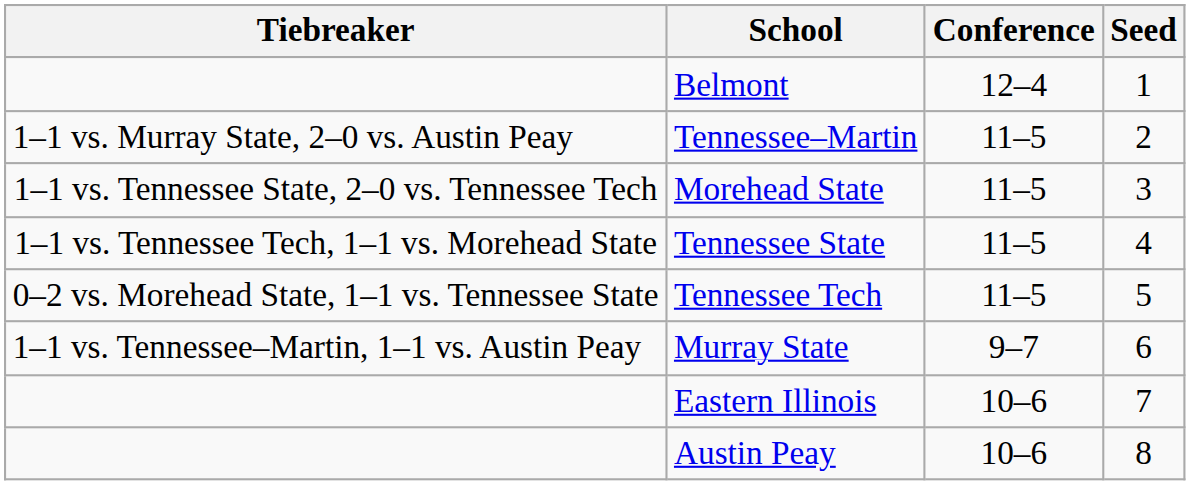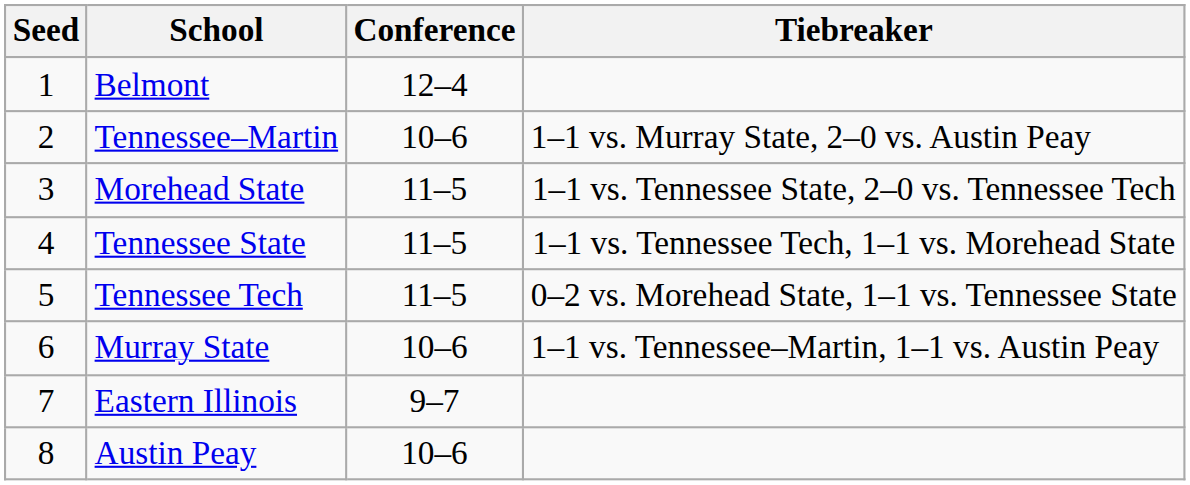 <table class="wikitable" style="text-align:center">
 <tr>
-<th>Tiebreaker</th>
+<th>Seed</th>
 <th>School</th>
 <th>Conference</th>
-<th>Seed</th>
+<th>Tiebreaker</th>
 </tr>
 <tr>
-<td></td>
+<td>1</td>
 <td style="text-align:left"><a href='#'>Belmont</a></td>
 <td>12–4</td>
-<td>1</td>
+<td></td>
 </tr>
 <tr>
+<td>2</td>
+<td style="text-align:left"><a href='#'>Tennessee–Martin</a></td>
+<td>10–6</td>
 <td style="text-align:left">1–1 vs. Murray State, 2–0 vs. Austin Peay</td>
-<td style="text-align:left"><a href='#'>Tennessee–Martin</a></td>
-<td>11–5</td>
-<td>2</td>
 </tr>
 <tr>
-<td>1–1 vs. Tennessee State, 2–0 vs. Tennessee Tech</td>
+<td>3</td>
 <td style="text-align:left"><a href='#'>Morehead State</a></td>
 <td>11–5</td>
-<td>3</td>
+<td>1–1 vs. Tennessee State, 2–0 vs. Tennessee Tech</td>
 </tr>
 <tr>
-<td>1–1 vs. Tennessee Tech, 1–1 vs. Morehead State</td>
+<td>4</td>
 <td style="text-align:left"><a href='#'>Tennessee State</a></td>
 <td>11–5</td>
-<td>4</td>
+<td>1–1 vs. Tennessee Tech, 1–1 vs. Morehead State</td>
 </tr>
 <tr>
-<td>0–2 vs. Morehead State, 1–1 vs. Tennessee State</td>
+<td>5</td>
 <td style="text-align:left"><a href='#'>Tennessee Tech</a></td>
 <td>11–5</td>
-<td>5</td>
+<td>0–2 vs. Morehead State, 1–1 vs. Tennessee State</td>
 </tr>
 <tr>
+<td>6</td>
+<td style="text-align:left"><a href='#'>Murray State</a></td>
+<td>10–6</td>
 <td style="text-align:left">1–1 vs. Tennessee–Martin, 1–1 vs. Austin Peay</td>
-<td style="text-align:left"><a href='#'>Murray State</a></td>
-<td>9–7</td>
-<td>6</td>
 </tr>
 <tr>
+<td>7</td>
+<td style="text-align:left"><a href='#'>Eastern Illinois</a></td>
+<td>9–7</td>
 <td></td>
-<td style="text-align:left"><a href='#'>Eastern Illinois</a></td>
-<td>10–6</td>
-<td>7</td>
 </tr>
 <tr>
-<td></td>
+<td>8</td>
 <td style="text-align:left"><a href='#'>Austin Peay</a></td>
 <td>10–6</td>
-<td>8</td>
+<td></td>
 </tr>
 </table>
